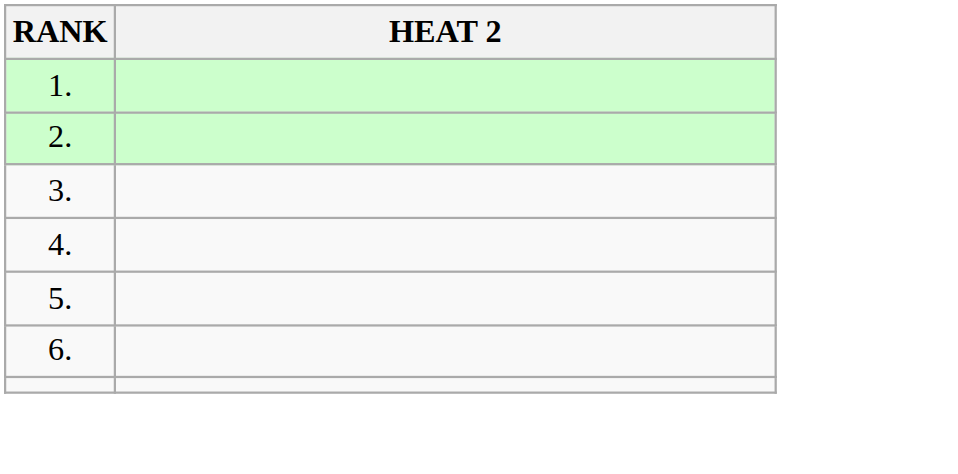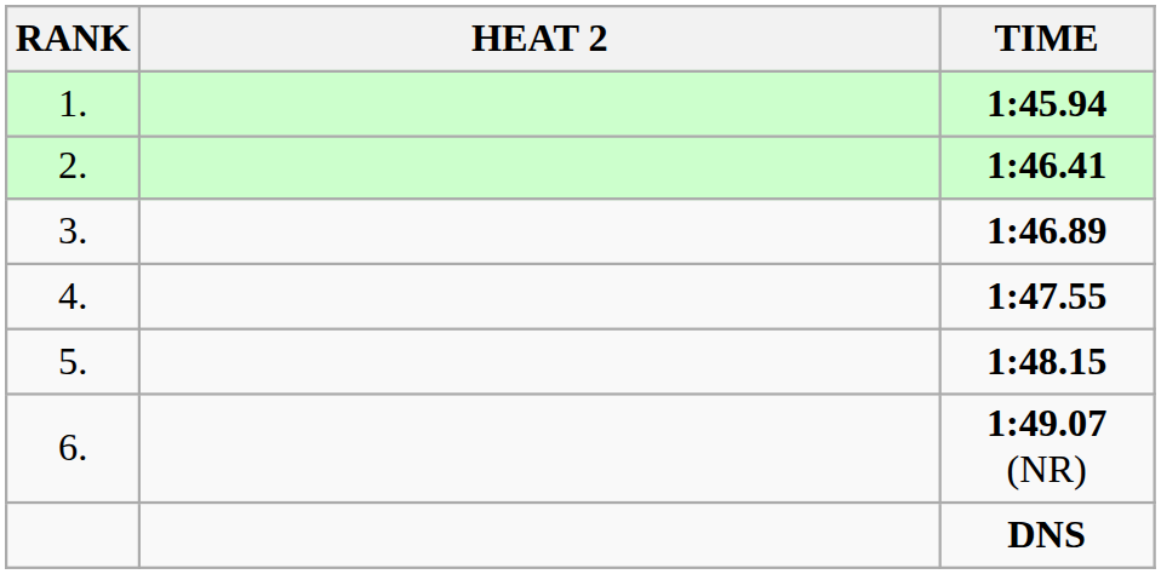 <table class="wikitable" style="border-collapse: collapse; font-size: 90%;">
 <tr>
 <th>RANK</th>
 <th style="width: 20em">HEAT 2</th>
+<th style="width: 5em">TIME</th>
 </tr>
 <tr style="background:#ccffcc;">
 <td align="center">1.</td>
 <td></td>
+<td align="center"><strong>1:45.94</strong></td>
 </tr>
 <tr style="background:#ccffcc;">
 <td align="center">2.</td>
 <td></td>
+<td align="center"><strong>1:46.41</strong></td>
 </tr>
 <tr>
 <td align="center">3.</td>
 <td></td>
+<td align="center"><strong>1:46.89</strong></td>
 </tr>
 <tr>
 <td align="center">4.</td>
 <td></td>
+<td align="center"><strong>1:47.55</strong></td>
 </tr>
 <tr>
 <td align="center">5.</td>
 <td></td>
+<td align="center"><strong>1:48.15</strong></td>
 </tr>
 <tr>
 <td align="center">6.</td>
 <td></td>
+<td align="center"><strong>1:49.07</strong> (NR)</td>
 </tr>
 <tr>
 <td align="center"></td>
 <td></td>
+<td align="center"><strong>DNS</strong></td>
 </tr>
 </table>
